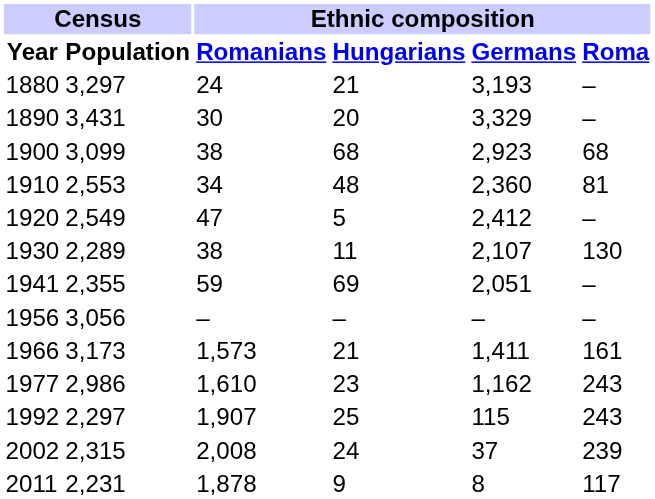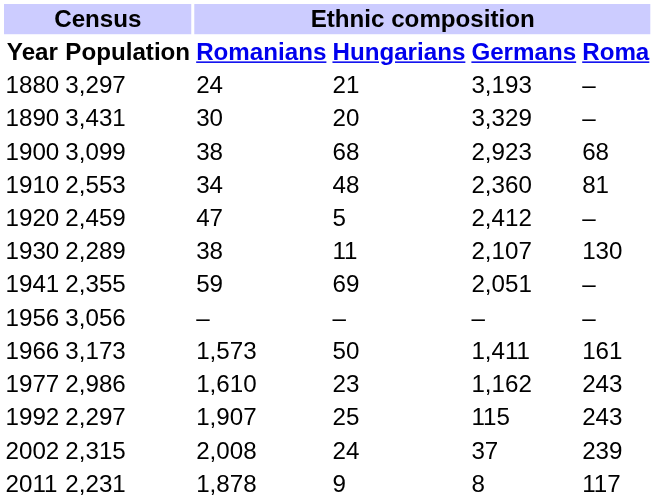 <table class="toccolours">
 <tr>
 <th align="center" colspan="2" style="background:#ccccff;">Census</th>
 <th align="center" colspan="4" style="background:#ccccff;">Ethnic composition</th>
 </tr>
 <tr>
 <th>Year</th>
 <th>Population</th>
 <th><a href='#'>Romanians</a></th>
 <th><a href='#'>Hungarians</a></th>
 <th><a href='#'>Germans</a></th>
 <th><a href='#'>Roma</a></th>
 </tr>
 <tr>
 <td>1880</td>
 <td>3,297</td>
 <td>24</td>
 <td>21</td>
 <td>3,193</td>
 <td>–</td>
 </tr>
 <tr>
 <td>1890</td>
 <td>3,431</td>
 <td>30</td>
 <td>20</td>
 <td>3,329</td>
 <td>–</td>
 </tr>
 <tr>
 <td>1900</td>
 <td>3,099</td>
 <td>38</td>
 <td>68</td>
 <td>2,923</td>
 <td>68</td>
 </tr>
 <tr>
 <td>1910</td>
 <td>2,553</td>
 <td>34</td>
 <td>48</td>
 <td>2,360</td>
 <td>81</td>
 </tr>
 <tr>
 <td>1920</td>
-<td>2,549</td>
+<td>2,459</td>
 <td>47</td>
 <td>5</td>
 <td>2,412</td>
 <td>–</td>
 </tr>
 <tr>
 <td>1930</td>
 <td>2,289</td>
 <td>38</td>
 <td>11</td>
 <td>2,107</td>
 <td>130</td>
 </tr>
 <tr>
 <td>1941</td>
 <td>2,355</td>
 <td>59</td>
 <td>69</td>
 <td>2,051</td>
 <td>–</td>
 </tr>
 <tr>
 <td>1956</td>
 <td>3,056</td>
 <td>–</td>
 <td>–</td>
 <td>–</td>
 <td>–</td>
 </tr>
 <tr>
 <td>1966</td>
 <td>3,173</td>
 <td>1,573</td>
-<td>21</td>
+<td>50</td>
 <td>1,411</td>
 <td>161</td>
 </tr>
 <tr>
 <td>1977</td>
 <td>2,986</td>
 <td>1,610</td>
 <td>23</td>
 <td>1,162</td>
 <td>243</td>
 </tr>
 <tr>
 <td>1992</td>
 <td>2,297</td>
 <td>1,907</td>
 <td>25</td>
 <td>115</td>
 <td>243</td>
 </tr>
 <tr>
 <td>2002</td>
 <td>2,315</td>
 <td>2,008</td>
 <td>24</td>
 <td>37</td>
 <td>239</td>
 </tr>
 <tr>
 <td>2011</td>
 <td>2,231</td>
 <td>1,878</td>
 <td>9</td>
 <td>8</td>
 <td>117</td>
 </tr>
 </table>
